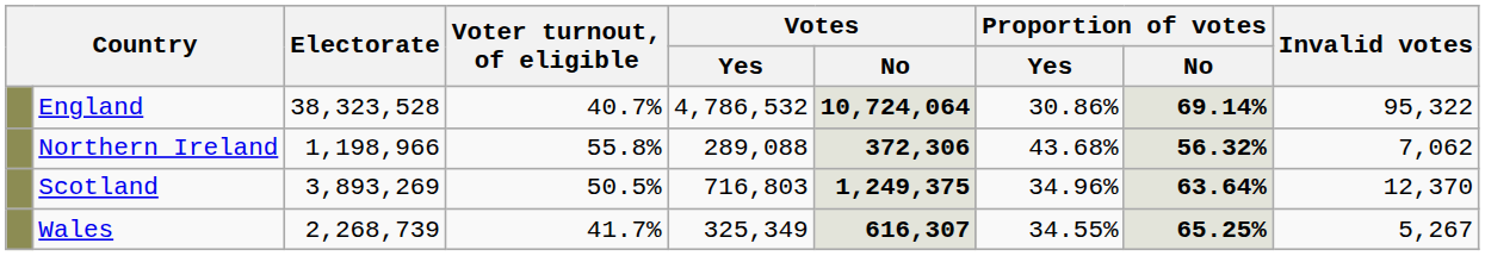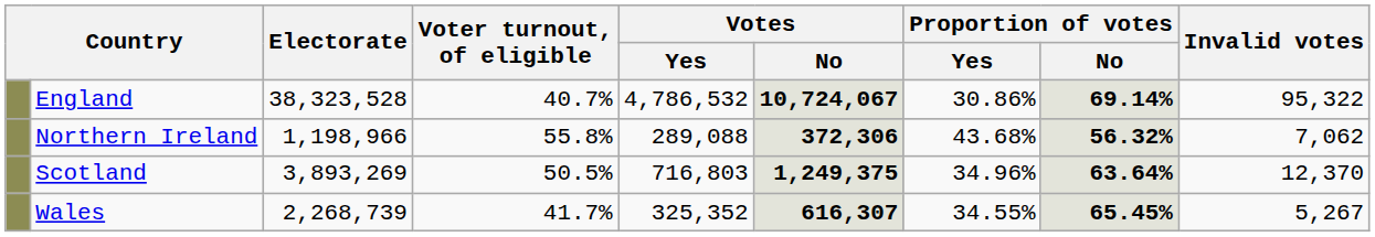 <table class="wikitable sortable">
 <tr>
 <th rowspan=2 colspan=2>Country</th>
 <th rowspan=2>Electorate</th>
 <th rowspan=2>Voter turnout, <br>of eligible</th>
 <th colspan=2>Votes</th>
 <th colspan=2>Proportion of votes</th>
 <th rowspan=2 colspan=2>Invalid votes</th>
 </tr>
 <tr>
 <th>Yes</th>
 <th>No</th>
 <th>Yes</th>
 <th>No</th>
 </tr>
 <tr>
 <td style="text-align: right; background:#8C8C53"> </td>
 <td><a href='#'>England</a></td>
 <td style="text-align: right;">38,323,528</td>
 <td style="text-align: right;">40.7%</td>
 <td style="text-align: right;">4,786,532</td>
-<td style="text-align: right; background:#E3E4DA;"><strong>10,724,064</strong></td>
+<td style="text-align: right; background:#E3E4DA;"><strong>10,724,067</strong></td>
 <td style="text-align: right;">30.86%</td>
 <td style="text-align: right; background:#E3E4DA;"><strong>69.14%</strong></td>
 <td style="text-align: right;">95,322</td>
 </tr>
 <tr>
 <td style="text-align: right; background:#8C8C53;"> </td>
 <td><a href='#'>Northern Ireland</a></td>
 <td style="text-align: right;">1,198,966</td>
 <td style="text-align: right;">55.8%</td>
 <td style="text-align: right;">289,088</td>
 <td style="text-align: right; background:#E3E4DA;"><strong>372,306</strong></td>
 <td style="text-align: right;">43.68%</td>
 <td style="text-align: right; background:#E3E4DA;"><strong>56.32%</strong></td>
 <td style="text-align: right;">7,062</td>
 </tr>
 <tr>
 <td style="text-align: right; background:#8C8C53"> </td>
 <td><a href='#'>Scotland</a></td>
 <td style="text-align: right;">3,893,269</td>
 <td style="text-align: right;">50.5%</td>
 <td style="text-align: right;">716,803</td>
 <td style="text-align: right; background:#E3E4DA;"><strong>1,249,375</strong></td>
 <td style="text-align: right;">34.96%</td>
 <td style="text-align: right; background:#E3E4DA;"><strong>63.64%</strong></td>
 <td style="text-align: right;">12,370</td>
 </tr>
 <tr>
 <td style="text-align: right; background:#8C8C53"> </td>
 <td><a href='#'>Wales</a></td>
 <td style="text-align: right;">2,268,739</td>
 <td style="text-align: right;">41.7%</td>
-<td style="text-align: right;">325,349</td>
+<td style="text-align: right;">325,352</td>
 <td style="text-align: right; background:#E3E4DA;"><strong>616,307</strong></td>
 <td style="text-align: right;">34.55%</td>
-<td style="text-align: right; background:#E3E4DA;"><strong>65.25%</strong></td>
+<td style="text-align: right; background:#E3E4DA;"><strong>65.45%</strong></td>
 <td style="text-align: right;">5,267</td>
 </tr>
 </table>
